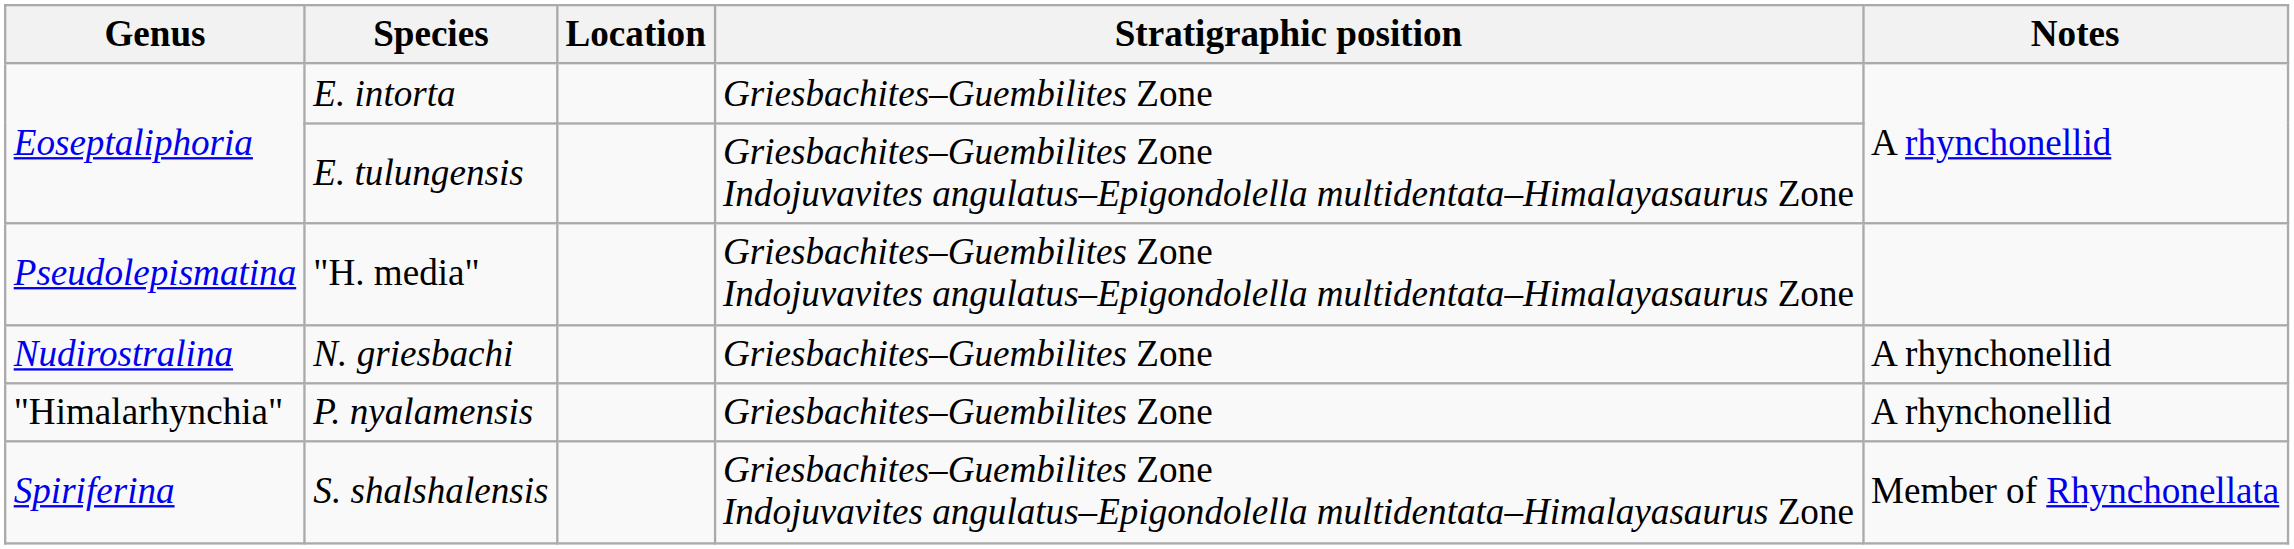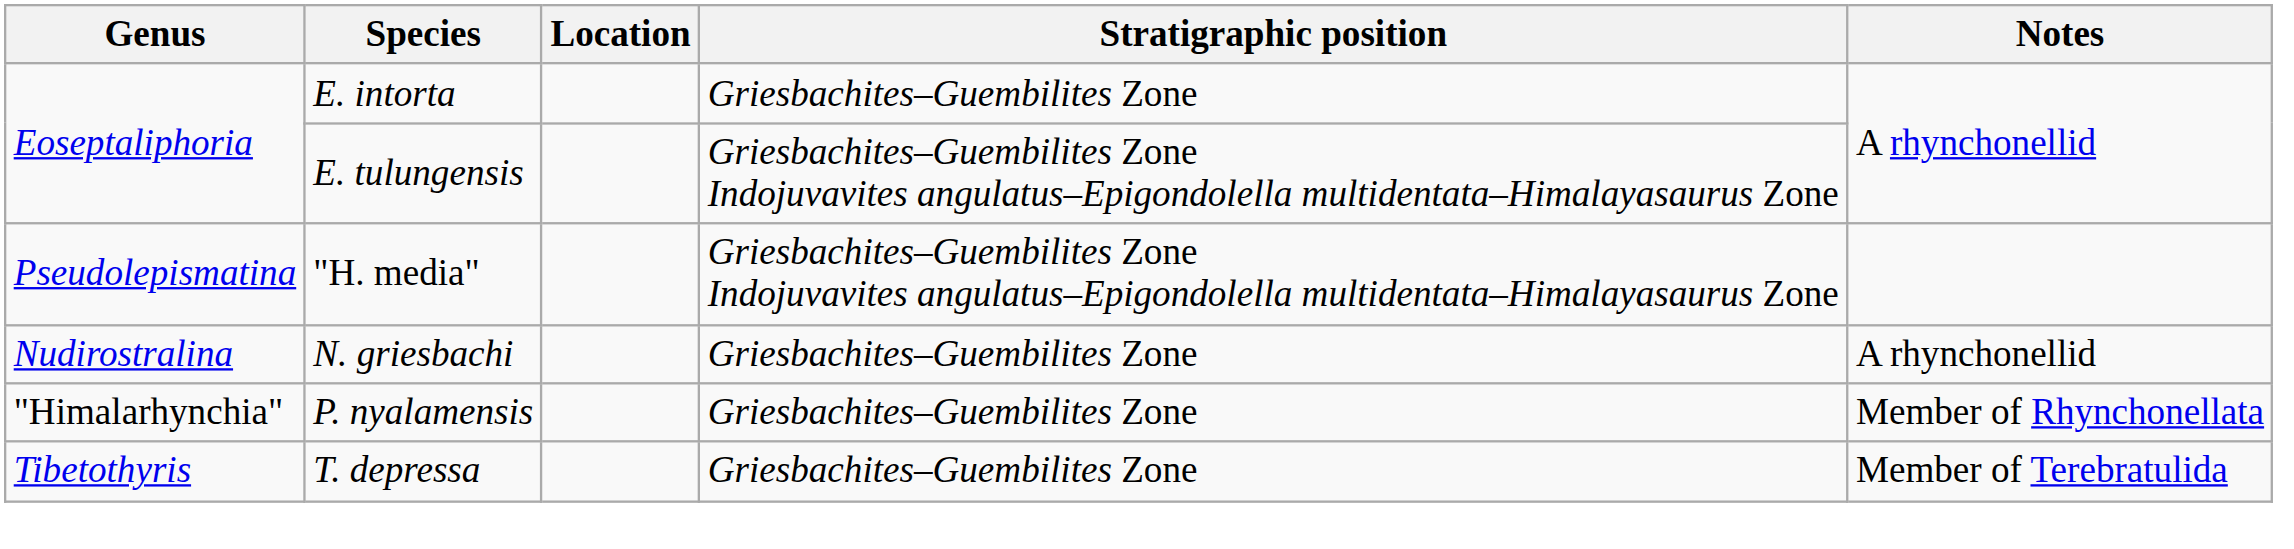 <table class="wikitable" align="center">
 <tr>
 <th>Genus</th>
 <th>Species</th>
 <th>Location</th>
 <th>Stratigraphic position</th>
 <th>Notes</th>
 </tr>
 <tr>
 <td rowspan="2"><em><a href='#'>Eoseptaliphoria</a></em></td>
 <td><em>E. intorta</em></td>
 <td></td>
 <td><em>Griesbachites</em>–<em>Guembilites</em> Zone</td>
 <td rowspan="2">A <a href='#'>rhynchonellid</a></td>
 </tr>
 <tr>
 <td><em>E. tulungensis</em></td>
 <td></td>
 <td><em>Griesbachites</em>–<em>Guembilites</em> Zone<br><em>Indojuvavites angulatus</em>–<em>Epigondolella multidentata</em>–<em>Himalayasaurus</em> Zone</td>
 </tr>
 <tr>
 <td><em><a href='#'>Pseudolepismatina</a></em></td>
 <td>"H. media"</td>
 <td></td>
 <td><em>Griesbachites</em>–<em>Guembilites</em> Zone<br><em>Indojuvavites angulatus</em>–<em>Epigondolella multidentata</em>–<em>Himalayasaurus</em> Zone</td>
 <td></td>
 </tr>
 <tr>
 <td><em><a href='#'>Nudirostralina</a></em></td>
 <td><em>N. griesbachi</em></td>
 <td></td>
 <td><em>Griesbachites</em>–<em>Guembilites</em> Zone</td>
 <td>A rhynchonellid</td>
 </tr>
 <tr>
 <td>"Himalarhynchia"</td>
 <td><em>P. nyalamensis</em></td>
 <td></td>
 <td><em>Griesbachites</em>–<em>Guembilites</em> Zone</td>
-<td>A rhynchonellid</td>
+<td>Member of <a href='#'>Rhynchonellata</a></td>
 </tr>
 <tr>
-<td><em><a href='#'>Spiriferina</a></em></td>
-<td><em>S. shalshalensis</em></td>
+<td><em><a href='#'>Tibetothyris</a></em></td>
+<td><em>T. depressa</em></td>
 <td></td>
-<td><em>Griesbachites</em>–<em>Guembilites</em> Zone<br><em>Indojuvavites angulatus</em>–<em>Epigondolella multidentata</em>–<em>Himalayasaurus</em> Zone</td>
-<td>Member of <a href='#'>Rhynchonellata</a></td>
+<td><em>Griesbachites</em>–<em>Guembilites</em> Zone</td>
+<td>Member of <a href='#'>Terebratulida</a></td>
 </tr>
 </table>
